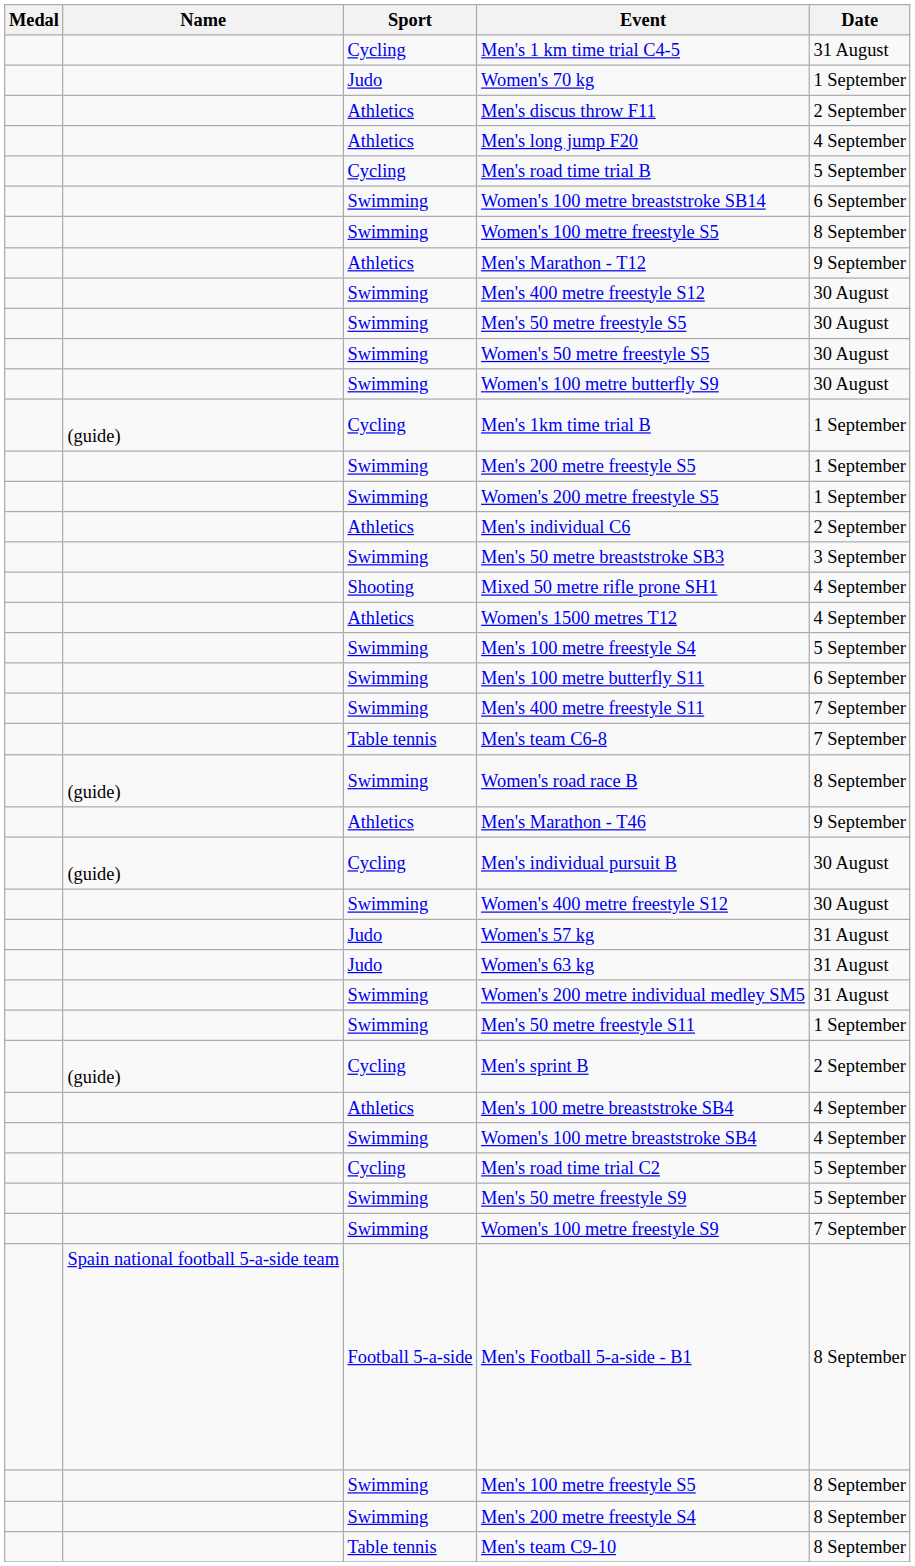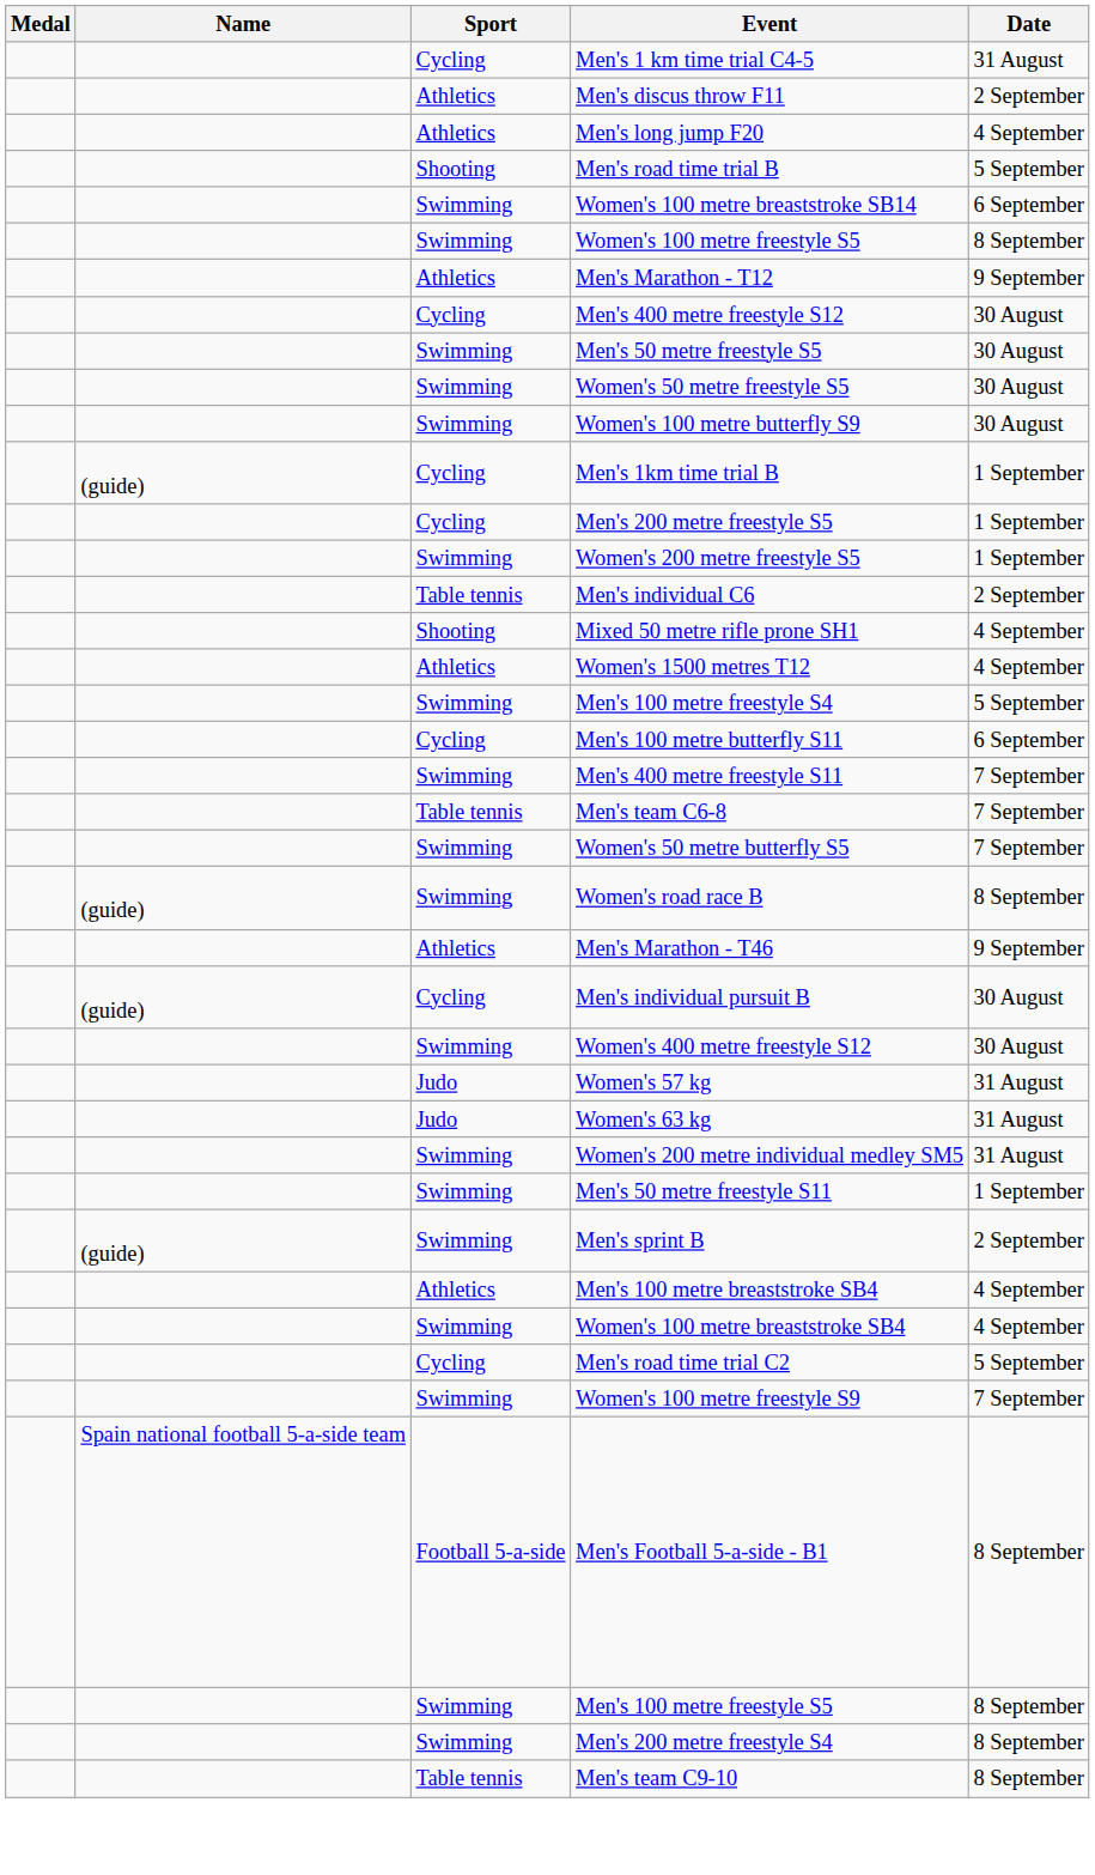 <table class="wikitable sortable" style="font-size:95%">
 <tr>
 <th>Medal</th>
 <th>Name</th>
 <th>Sport</th>
 <th>Event</th>
 <th>Date</th>
 </tr>
 <tr>
 <td></td>
 <td></td>
 <td><a href='#'>Cycling</a></td>
 <td><a href='#'>Men's 1 km time trial C4-5</a></td>
 <td>31 August</td>
 </tr>
 <tr>
 <td></td>
 <td></td>
-<td><a href='#'>Judo</a></td>
-<td><a href='#'>Women's 70 kg</a></td>
-<td>1 September</td>
-</tr>
-<tr>
-<td></td>
-<td></td>
 <td><a href='#'>Athletics</a></td>
 <td><a href='#'>Men's discus throw F11</a></td>
 <td>2 September</td>
 </tr>
 <tr>
 <td></td>
 <td></td>
 <td><a href='#'>Athletics</a></td>
 <td><a href='#'>Men's long jump F20</a></td>
 <td>4 September</td>
 </tr>
 <tr>
 <td></td>
 <td></td>
-<td><a href='#'>Cycling</a></td>
+<td><a href='#'>Shooting</a></td>
 <td><a href='#'>Men's road time trial B</a></td>
 <td>5 September</td>
 </tr>
 <tr>
 <td></td>
 <td></td>
 <td><a href='#'>Swimming</a></td>
 <td><a href='#'>Women's 100 metre breaststroke SB14</a></td>
 <td>6 September</td>
 </tr>
 <tr>
 <td></td>
 <td></td>
 <td><a href='#'>Swimming</a></td>
 <td><a href='#'>Women's 100 metre freestyle S5</a></td>
 <td>8 September</td>
 </tr>
 <tr>
 <td></td>
 <td></td>
 <td><a href='#'>Athletics</a></td>
 <td><a href='#'>Men's Marathon - T12</a></td>
 <td>9 September</td>
 </tr>
 <tr>
 <td></td>
 <td></td>
-<td><a href='#'>Swimming</a></td>
+<td><a href='#'>Cycling</a></td>
 <td><a href='#'>Men's 400 metre freestyle S12</a></td>
 <td>30 August</td>
 </tr>
 <tr>
 <td></td>
 <td></td>
 <td><a href='#'>Swimming</a></td>
 <td><a href='#'>Men's 50 metre freestyle S5</a></td>
 <td>30 August</td>
 </tr>
 <tr>
 <td></td>
 <td></td>
 <td><a href='#'>Swimming</a></td>
 <td><a href='#'>Women's 50 metre freestyle S5</a></td>
 <td>30 August</td>
 </tr>
 <tr>
 <td></td>
 <td></td>
 <td><a href='#'>Swimming</a></td>
 <td><a href='#'>Women's 100 metre butterfly S9</a></td>
 <td>30 August</td>
 </tr>
 <tr>
 <td></td>
 <td><br>  (guide)</td>
 <td><a href='#'>Cycling</a></td>
 <td><a href='#'>Men's 1km time trial B</a></td>
 <td>1 September</td>
 </tr>
 <tr>
 <td></td>
 <td></td>
-<td><a href='#'>Swimming</a></td>
+<td><a href='#'>Cycling</a></td>
 <td><a href='#'>Men's 200 metre freestyle S5</a></td>
 <td>1 September</td>
 </tr>
 <tr>
 <td></td>
 <td></td>
 <td><a href='#'>Swimming</a></td>
 <td><a href='#'>Women's 200 metre freestyle S5</a></td>
 <td>1 September</td>
 </tr>
 <tr>
 <td></td>
 <td></td>
-<td><a href='#'>Athletics</a></td>
+<td><a href='#'>Table tennis</a></td>
 <td><a href='#'>Men's individual C6</a></td>
 <td>2 September</td>
-</tr>
-<tr>
-<td></td>
-<td></td>
-<td><a href='#'>Swimming</a></td>
-<td><a href='#'>Men's 50 metre breaststroke SB3</a></td>
-<td>3 September</td>
 </tr>
 <tr>
 <td></td>
 <td></td>
 <td><a href='#'>Shooting</a></td>
 <td><a href='#'>Mixed 50 metre rifle prone SH1</a></td>
 <td>4 September</td>
 </tr>
 <tr>
 <td></td>
 <td></td>
 <td><a href='#'>Athletics</a></td>
 <td><a href='#'>Women's 1500 metres T12</a></td>
 <td>4 September</td>
 </tr>
 <tr>
 <td></td>
 <td></td>
 <td><a href='#'>Swimming</a></td>
 <td><a href='#'>Men's 100 metre freestyle S4</a></td>
 <td>5 September</td>
 </tr>
 <tr>
 <td></td>
 <td></td>
-<td><a href='#'>Swimming</a></td>
+<td><a href='#'>Cycling</a></td>
 <td><a href='#'>Men's 100 metre butterfly S11</a></td>
 <td>6 September</td>
 </tr>
 <tr>
 <td></td>
 <td></td>
 <td><a href='#'>Swimming</a></td>
 <td><a href='#'>Men's 400 metre freestyle S11</a></td>
 <td>7 September</td>
 </tr>
 <tr>
 <td></td>
 <td><br></td>
 <td><a href='#'>Table tennis</a></td>
 <td><a href='#'>Men's team C6-8</a></td>
+<td>7 September</td>
+</tr>
+<tr>
+<td></td>
+<td></td>
+<td><a href='#'>Swimming</a></td>
+<td><a href='#'>Women's 50 metre butterfly S5</a></td>
 <td>7 September</td>
 </tr>
 <tr>
 <td></td>
 <td><br> (guide)</td>
 <td><a href='#'>Swimming</a></td>
 <td><a href='#'>Women's road race B</a></td>
 <td>8 September</td>
 </tr>
 <tr>
 <td></td>
 <td></td>
 <td><a href='#'>Athletics</a></td>
 <td><a href='#'>Men's Marathon - T46</a></td>
 <td>9 September</td>
 </tr>
 <tr>
 <td></td>
 <td><br> (guide)</td>
 <td><a href='#'>Cycling</a></td>
 <td><a href='#'>Men's individual pursuit B</a></td>
 <td>30 August</td>
 </tr>
 <tr>
 <td></td>
 <td></td>
 <td><a href='#'>Swimming</a></td>
 <td><a href='#'>Women's 400 metre freestyle S12</a></td>
 <td>30 August</td>
 </tr>
 <tr>
 <td></td>
 <td></td>
 <td><a href='#'>Judo</a></td>
 <td><a href='#'>Women's 57 kg</a></td>
 <td>31 August</td>
 </tr>
 <tr>
 <td></td>
 <td></td>
 <td><a href='#'>Judo</a></td>
 <td><a href='#'>Women's 63 kg</a></td>
 <td>31 August</td>
 </tr>
 <tr>
 <td></td>
 <td></td>
 <td><a href='#'>Swimming</a></td>
 <td><a href='#'>Women's 200 metre individual medley SM5</a></td>
 <td>31 August</td>
 </tr>
 <tr>
 <td></td>
 <td></td>
 <td><a href='#'>Swimming</a></td>
 <td><a href='#'>Men's 50 metre freestyle S11</a></td>
 <td>1 September</td>
 </tr>
 <tr>
 <td></td>
 <td><br>  (guide)</td>
-<td><a href='#'>Cycling</a></td>
+<td><a href='#'>Swimming</a></td>
 <td><a href='#'>Men's sprint B</a></td>
 <td>2 September</td>
 </tr>
 <tr>
 <td></td>
 <td></td>
 <td><a href='#'>Athletics</a></td>
 <td><a href='#'>Men's 100 metre breaststroke SB4</a></td>
 <td>4 September</td>
 </tr>
 <tr>
 <td></td>
 <td></td>
 <td><a href='#'>Swimming</a></td>
 <td><a href='#'>Women's 100 metre breaststroke SB4</a></td>
 <td>4 September</td>
 </tr>
 <tr>
 <td></td>
 <td></td>
 <td><a href='#'>Cycling</a></td>
 <td><a href='#'>Men's road time trial C2</a></td>
-<td>5 September</td>
-</tr>
-<tr>
-<td></td>
-<td></td>
-<td><a href='#'>Swimming</a></td>
-<td><a href='#'>Men's 50 metre freestyle S9</a></td>
 <td>5 September</td>
 </tr>
 <tr>
 <td></td>
 <td></td>
 <td><a href='#'>Swimming</a></td>
 <td><a href='#'>Women's 100 metre freestyle S9</a></td>
 <td>7 September</td>
 </tr>
 <tr>
 <td></td>
 <td><a href='#'>Spain national football 5-a-side team</a> <br><small> <br><br><br><br><br><br><br><br><br></small></td>
 <td><a href='#'>Football 5-a-side</a></td>
 <td><a href='#'>Men's Football 5-a-side - B1</a></td>
 <td>8 September</td>
 </tr>
 <tr>
 <td></td>
 <td></td>
 <td><a href='#'>Swimming</a></td>
 <td><a href='#'>Men's 100 metre freestyle S5</a></td>
 <td>8 September</td>
 </tr>
 <tr>
 <td></td>
 <td></td>
 <td><a href='#'>Swimming</a></td>
 <td><a href='#'>Men's 200 metre freestyle S4</a></td>
 <td>8 September</td>
 </tr>
 <tr>
 <td></td>
 <td><br></td>
 <td><a href='#'>Table tennis</a></td>
 <td><a href='#'>Men's team C9-10</a></td>
 <td>8 September</td>
 </tr>
 </table>
